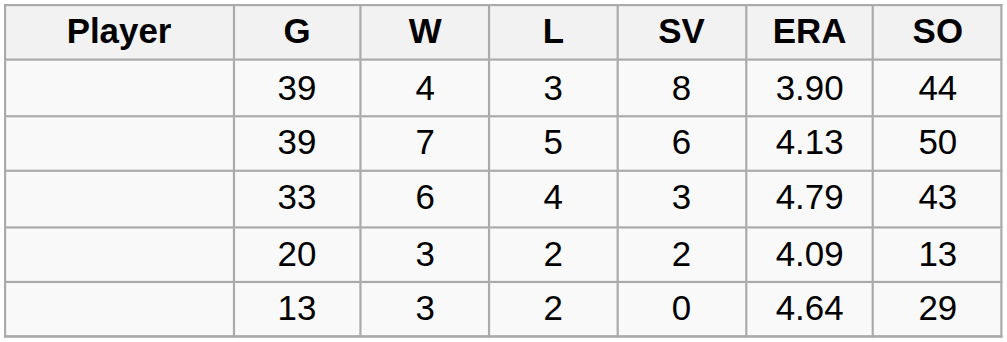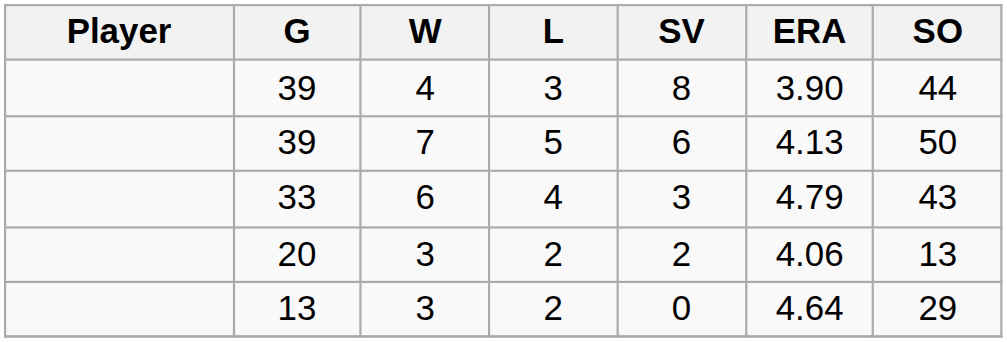 <table class="wikitable sortable">
 <tr>
 <th bgcolor="#DDDDFF" width="16%">Player</th>
 <th bgcolor="#DDDDFF" width="9%">G</th>
 <th bgcolor="#DDDDFF" width="9%">W</th>
 <th bgcolor="#DDDDFF" width="9%">L</th>
 <th bgcolor="#DDDDFF" width="9%">SV</th>
 <th bgcolor="#DDDDFF" width="9%">ERA</th>
 <th bgcolor="#DDDDFF" width="9%">SO</th>
 </tr>
 <tr align="center">
 <td></td>
 <td>39</td>
 <td>4</td>
 <td>3</td>
 <td>8</td>
 <td>3.90</td>
 <td>44</td>
 </tr>
 <tr align="center">
 <td></td>
 <td>39</td>
 <td>7</td>
 <td>5</td>
 <td>6</td>
 <td>4.13</td>
 <td>50</td>
 </tr>
 <tr align=center>
 <td></td>
 <td>33</td>
 <td>6</td>
 <td>4</td>
 <td>3</td>
 <td>4.79</td>
 <td>43</td>
 </tr>
 <tr align="center">
 <td></td>
 <td>20</td>
 <td>3</td>
 <td>2</td>
 <td>2</td>
-<td>4.09</td>
+<td>4.06</td>
 <td>13</td>
 </tr>
 <tr align=center>
 <td></td>
 <td>13</td>
 <td>3</td>
 <td>2</td>
 <td>0</td>
 <td>4.64</td>
 <td>29</td>
 </tr>
 <tr align="center">
 </tr>
 </table>
